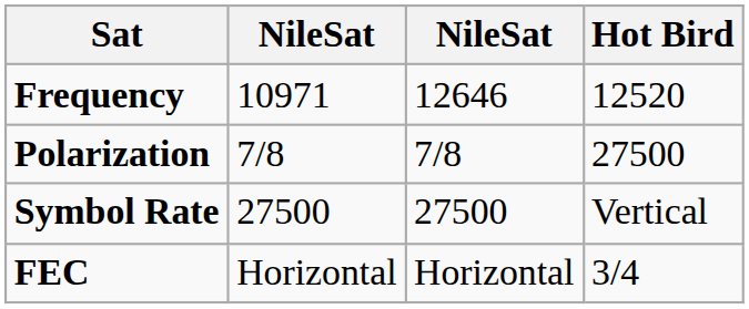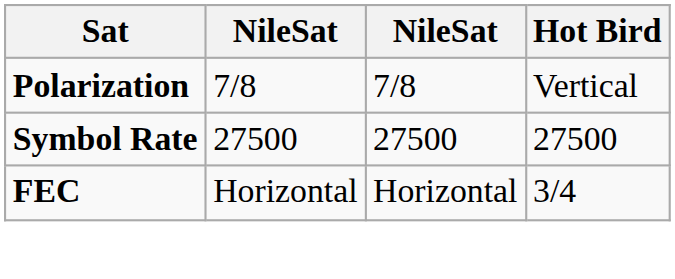 <table class="wikitable">
 <tr>
 <th>Sat</th>
 <th>NileSat</th>
 <th>NileSat</th>
 <th>Hot Bird</th>
 </tr>
 <tr>
-<td><strong>Frequency</strong></td>
-<td>10971</td>
-<td>12646</td>
-<td>12520</td>
-</tr>
-<tr>
 <td><strong>Polarization</strong></td>
 <td>7/8</td>
 <td>7/8</td>
-<td>27500</td>
+<td>Vertical</td>
 </tr>
 <tr>
 <td><strong>Symbol Rate</strong></td>
 <td>27500</td>
 <td>27500</td>
-<td>Vertical</td>
+<td>27500</td>
 </tr>
 <tr>
 <td><strong>FEC</strong></td>
 <td>Horizontal</td>
 <td>Horizontal</td>
 <td>3/4</td>
 </tr>
 </table>
